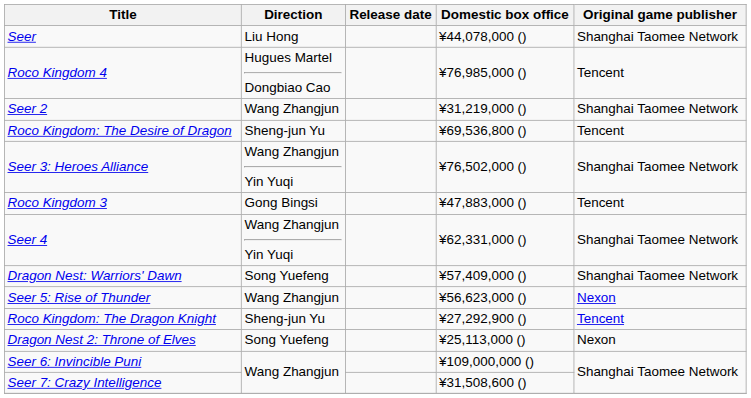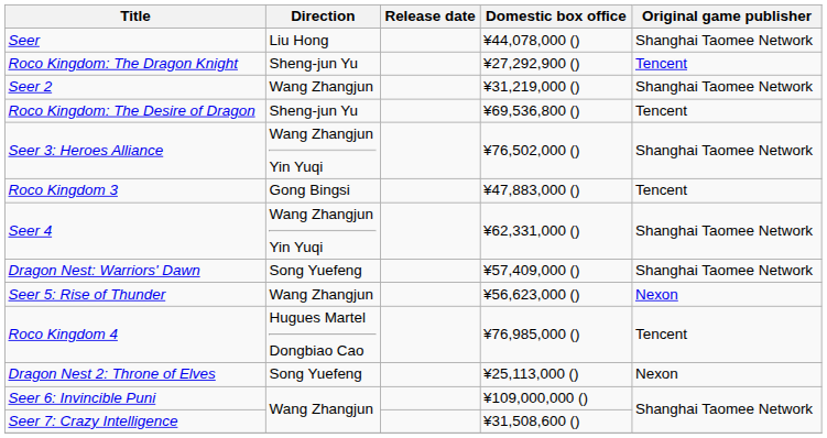 <table class="wikitable sortable" style="width:100%;">
 <tr>
 <th>Title</th>
 <th>Direction</th>
 <th>Release date</th>
 <th>Domestic box office</th>
 <th>Original game publisher</th>
 </tr>
 <tr>
 <td><em><a href='#'>Seer</a></em></td>
 <td>Liu Hong</td>
 <td></td>
 <td>¥44,078,000 ()</td>
 <td>Shanghai Taomee Network</td>
 </tr>
 <tr>
-<td><em><a href='#'>Roco Kingdom 4</a></em></td>
-<td>Hugues Martel<hr>Dongbiao Cao</td>
+<td><em><a href='#'>Roco Kingdom: The Dragon Knight</a></em></td>
+<td>Sheng-jun Yu</td>
 <td></td>
-<td>¥76,985,000 ()</td>
-<td>Tencent</td>
+<td>¥27,292,900 ()</td>
+<td><a href='#'>Tencent</a></td>
 </tr>
 <tr>
 <td><em><a href='#'>Seer 2</a></em></td>
 <td>Wang Zhangjun</td>
 <td></td>
 <td>¥31,219,000 ()</td>
 <td>Shanghai Taomee Network</td>
 </tr>
 <tr>
 <td><em><a href='#'>Roco Kingdom: The Desire of Dragon</a></em></td>
 <td>Sheng-jun Yu</td>
 <td></td>
 <td>¥69,536,800 ()</td>
 <td>Tencent</td>
 </tr>
 <tr>
 <td><em><a href='#'>Seer 3: Heroes Alliance</a></em></td>
 <td>Wang Zhangjun<hr>Yin Yuqi</td>
 <td></td>
 <td>¥76,502,000 ()</td>
 <td>Shanghai Taomee Network</td>
 </tr>
 <tr>
 <td><em><a href='#'>Roco Kingdom 3</a></em></td>
 <td>Gong Bingsi</td>
 <td></td>
 <td>¥47,883,000 ()</td>
 <td>Tencent</td>
 </tr>
 <tr>
 <td><em><a href='#'>Seer 4</a></em></td>
 <td>Wang Zhangjun<hr>Yin Yuqi</td>
 <td></td>
 <td>¥62,331,000 ()</td>
 <td>Shanghai Taomee Network</td>
 </tr>
 <tr>
 <td><em><a href='#'>Dragon Nest: Warriors' Dawn</a></em></td>
 <td>Song Yuefeng</td>
 <td></td>
 <td>¥57,409,000 ()</td>
 <td>Shanghai Taomee Network</td>
 </tr>
 <tr>
 <td><em><a href='#'>Seer 5: Rise of Thunder</a></em></td>
 <td>Wang Zhangjun</td>
 <td></td>
 <td>¥56,623,000 ()</td>
 <td><a href='#'>Nexon</a></td>
 </tr>
 <tr>
-<td><em><a href='#'>Roco Kingdom: The Dragon Knight</a></em></td>
-<td>Sheng-jun Yu</td>
+<td><em><a href='#'>Roco Kingdom 4</a></em></td>
+<td>Hugues Martel<hr>Dongbiao Cao</td>
 <td></td>
-<td>¥27,292,900 ()</td>
-<td><a href='#'>Tencent</a></td>
+<td>¥76,985,000 ()</td>
+<td>Tencent</td>
 </tr>
 <tr>
 <td><em><a href='#'>Dragon Nest 2: Throne of Elves</a></em></td>
 <td>Song Yuefeng</td>
 <td></td>
 <td>¥25,113,000 ()</td>
 <td>Nexon</td>
 </tr>
 <tr>
 <td><em><a href='#'>Seer 6: Invincible Puni</a></em></td>
 <td rowspan="2">Wang Zhangjun</td>
 <td></td>
 <td>¥109,000,000 ()</td>
 <td rowspan="2">Shanghai Taomee Network</td>
 </tr>
 <tr>
 <td><em><a href='#'>Seer 7: Crazy Intelligence</a></em></td>
 <td></td>
 <td>¥31,508,600 ()</td>
 </tr>
 <tr>
 </tr>
 </table>
